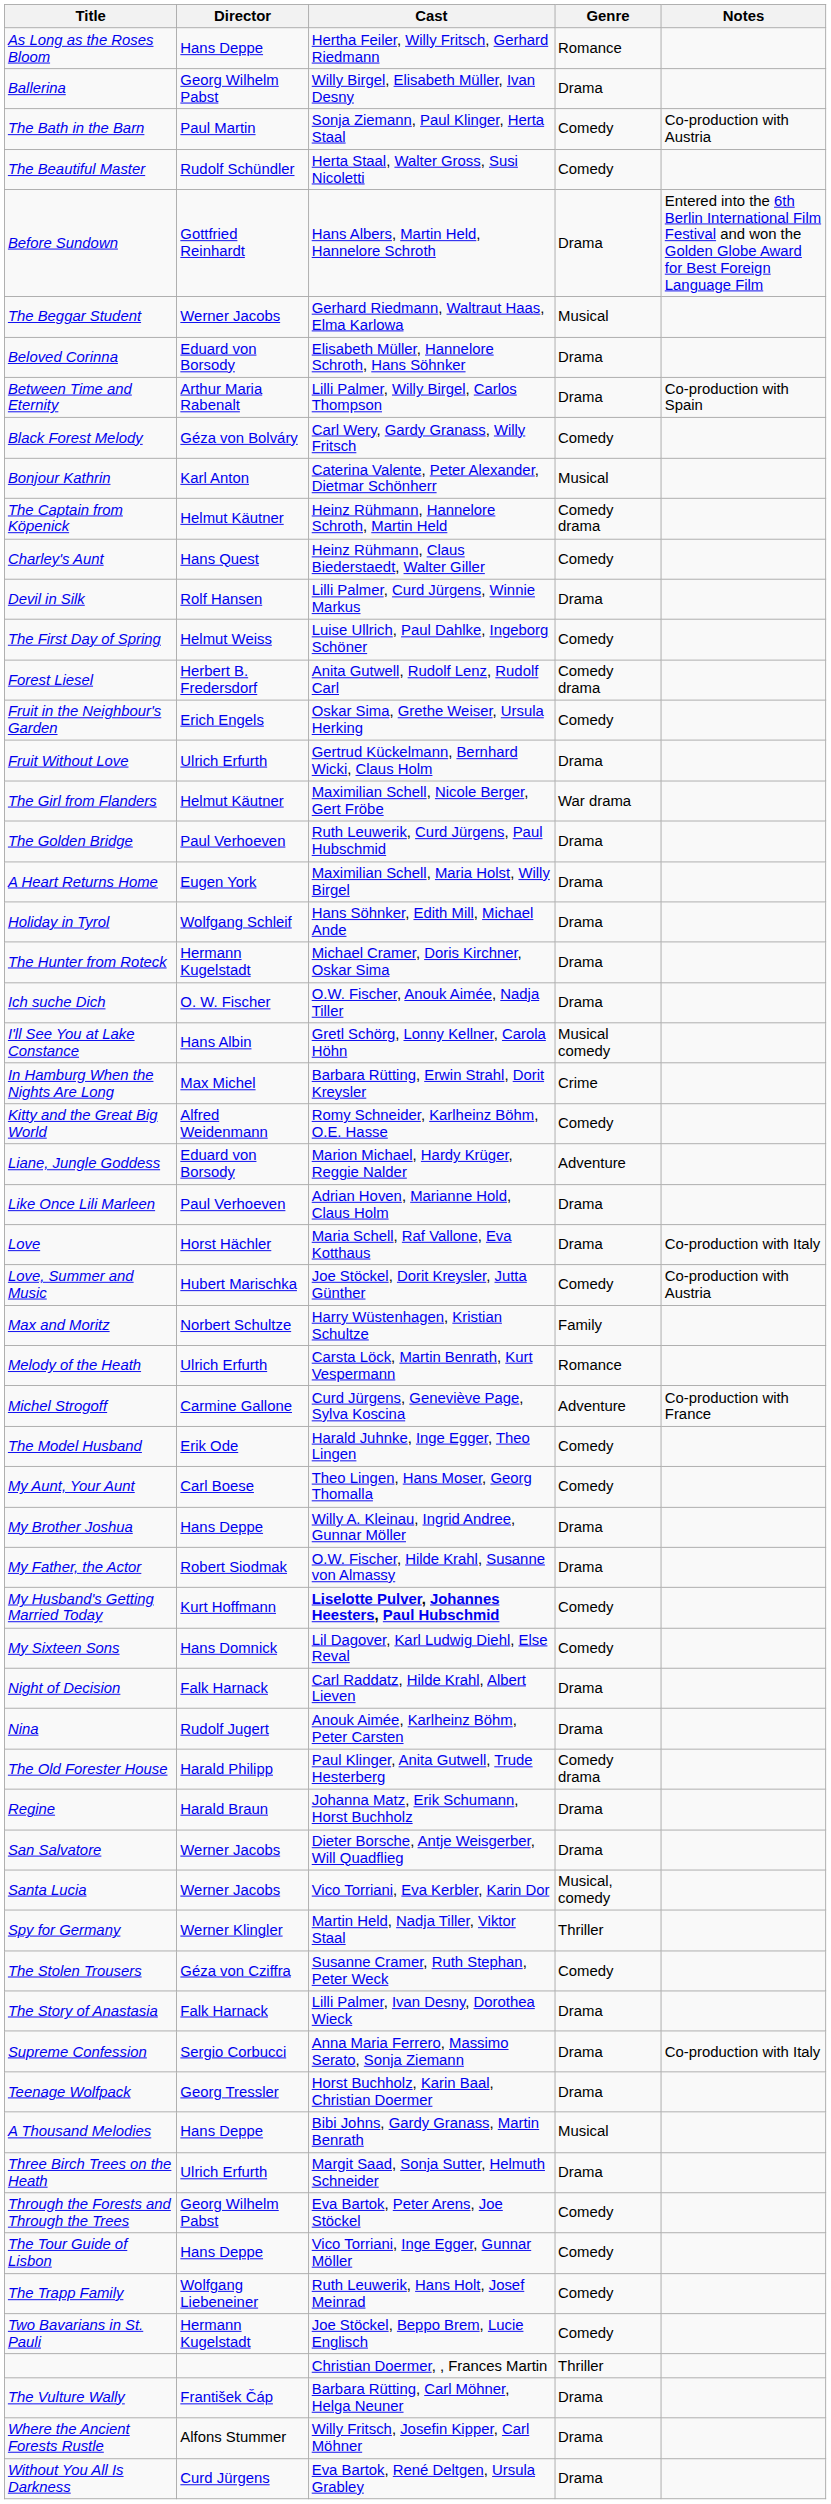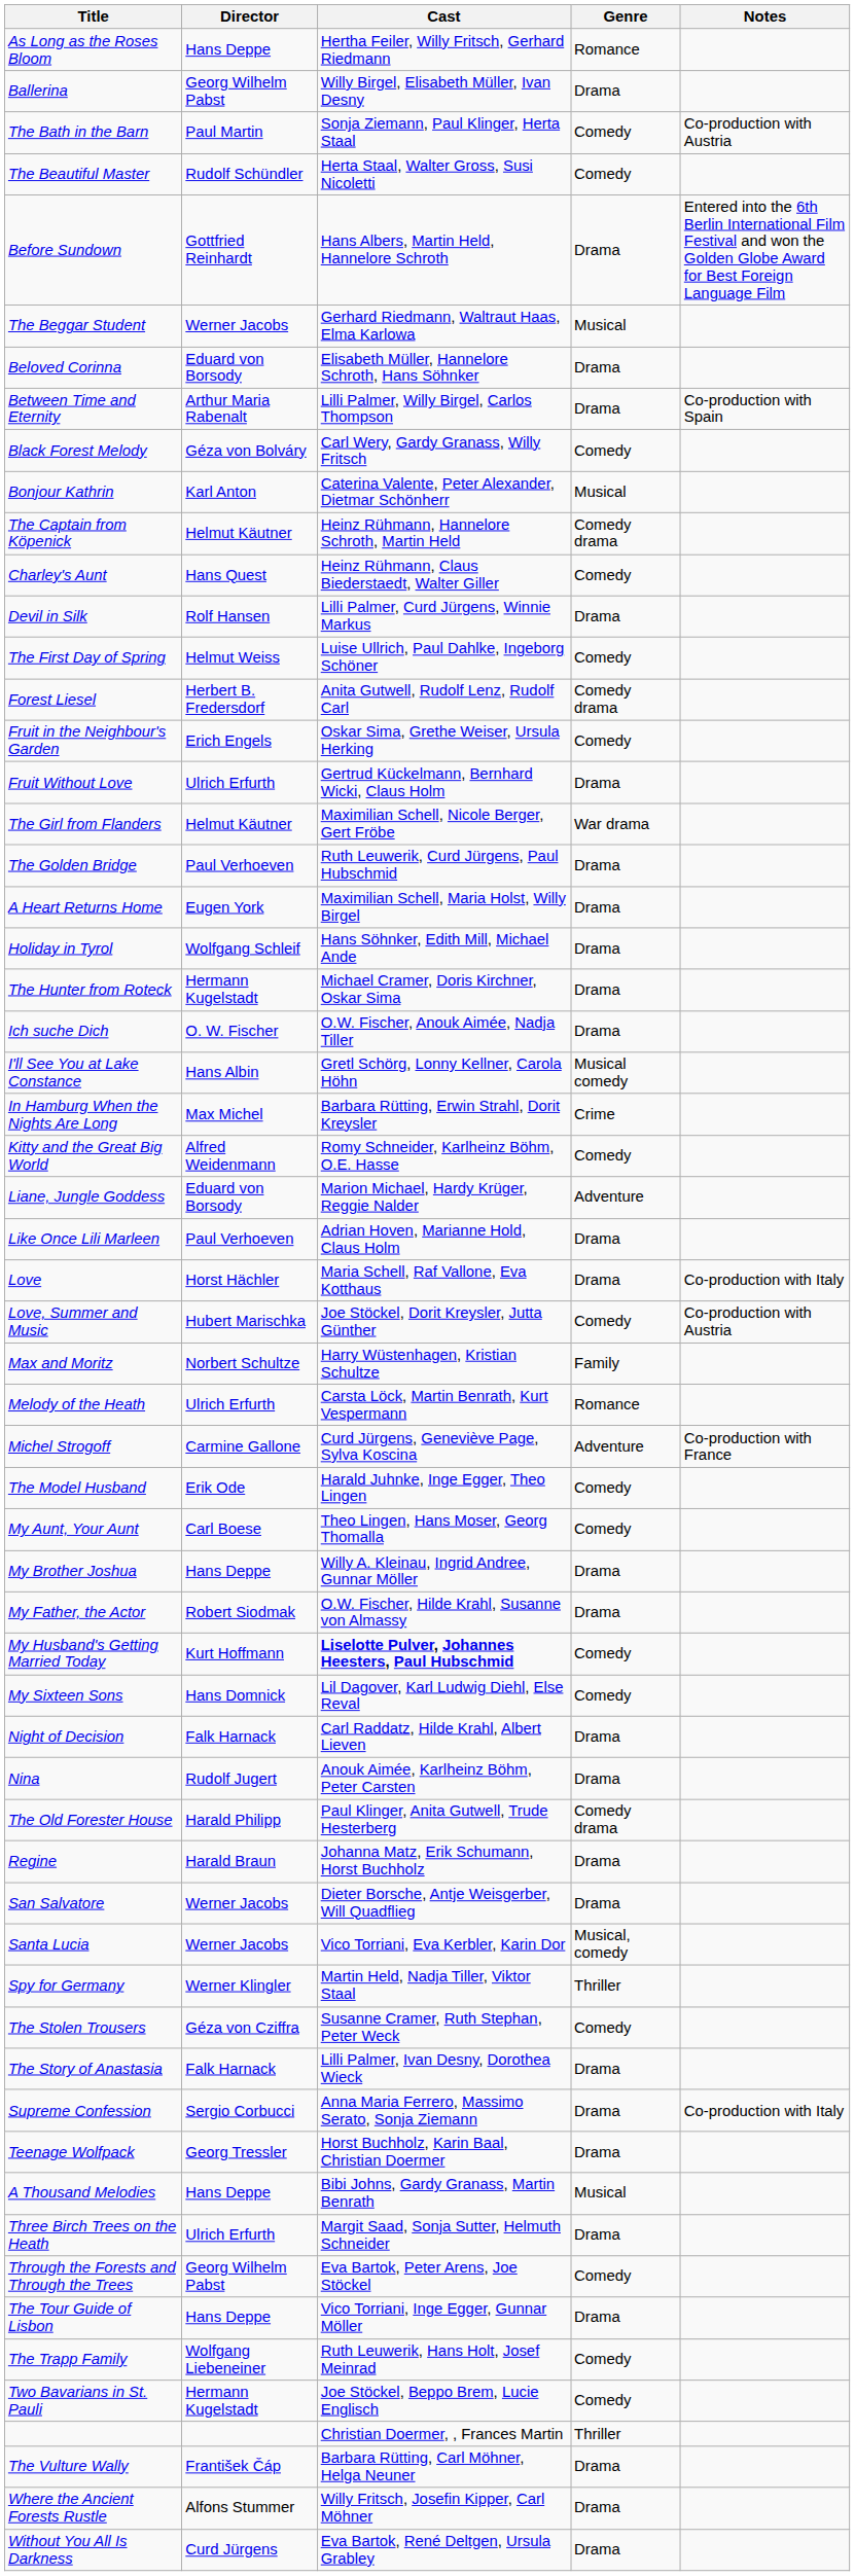 <table class="wikitable" style="width:100%;">
 <tr>
 <th style="width:21%;">Title</th>
 <th style="width:16%;">Director</th>
 <th style="width:30%;">Cast</th>
 <th style="width:13%;">Genre</th>
 <th style="width:20%;">Notes</th>
 </tr>
 <tr>
 <td><em><a href='#'>As Long as the Roses Bloom</a></em></td>
 <td><a href='#'>Hans Deppe</a></td>
 <td><a href='#'>Hertha Feiler</a>, <a href='#'>Willy Fritsch</a>, <a href='#'>Gerhard Riedmann</a></td>
 <td>Romance</td>
 <td></td>
 </tr>
 <tr>
 <td><em><a href='#'>Ballerina</a></em></td>
 <td><a href='#'>Georg Wilhelm Pabst</a></td>
 <td><a href='#'>Willy Birgel</a>, <a href='#'>Elisabeth Müller</a>, <a href='#'>Ivan Desny</a></td>
 <td>Drama</td>
 <td></td>
 </tr>
 <tr>
 <td><em><a href='#'>The Bath in the Barn</a></em></td>
 <td><a href='#'>Paul Martin</a></td>
 <td><a href='#'>Sonja Ziemann</a>, <a href='#'>Paul Klinger</a>, <a href='#'>Herta Staal</a></td>
 <td>Comedy</td>
 <td>Co-production with Austria</td>
 </tr>
 <tr>
 <td><em><a href='#'>The Beautiful Master</a></em></td>
 <td><a href='#'>Rudolf Schündler</a></td>
 <td><a href='#'>Herta Staal</a>, <a href='#'>Walter Gross</a>, <a href='#'>Susi Nicoletti</a></td>
 <td>Comedy</td>
 <td></td>
 </tr>
 <tr>
 <td><em><a href='#'>Before Sundown</a></em></td>
 <td><a href='#'>Gottfried Reinhardt</a></td>
 <td><a href='#'>Hans Albers</a>, <a href='#'>Martin Held</a>, <a href='#'>Hannelore Schroth</a></td>
 <td>Drama</td>
 <td>Entered into the <a href='#'>6th Berlin International Film Festival</a> and won the <a href='#'>Golden Globe Award for Best Foreign Language Film</a></td>
 </tr>
 <tr>
 <td><em><a href='#'>The Beggar Student</a></em></td>
 <td><a href='#'>Werner Jacobs</a></td>
 <td><a href='#'>Gerhard Riedmann</a>, <a href='#'>Waltraut Haas</a>, <a href='#'>Elma Karlowa</a></td>
 <td>Musical</td>
 <td></td>
 </tr>
 <tr>
 <td><em><a href='#'>Beloved Corinna</a></em></td>
 <td><a href='#'>Eduard von Borsody</a></td>
 <td><a href='#'>Elisabeth Müller</a>, <a href='#'>Hannelore Schroth</a>, <a href='#'>Hans Söhnker</a></td>
 <td>Drama</td>
 <td></td>
 </tr>
 <tr>
 <td><em><a href='#'>Between Time and Eternity</a></em></td>
 <td><a href='#'>Arthur Maria Rabenalt</a></td>
 <td><a href='#'>Lilli Palmer</a>, <a href='#'>Willy Birgel</a>, <a href='#'>Carlos Thompson</a></td>
 <td>Drama</td>
 <td>Co-production with Spain</td>
 </tr>
 <tr>
 <td><em><a href='#'>Black Forest Melody</a></em></td>
 <td><a href='#'>Géza von Bolváry</a></td>
 <td><a href='#'>Carl Wery</a>, <a href='#'>Gardy Granass</a>, <a href='#'>Willy Fritsch</a></td>
 <td>Comedy</td>
 <td></td>
 </tr>
 <tr>
 <td><em><a href='#'>Bonjour Kathrin</a></em></td>
 <td><a href='#'>Karl Anton</a></td>
 <td><a href='#'>Caterina Valente</a>, <a href='#'>Peter Alexander</a>, <a href='#'>Dietmar Schönherr</a></td>
 <td>Musical</td>
 <td></td>
 </tr>
 <tr>
 <td><em><a href='#'>The Captain from Köpenick</a></em></td>
 <td><a href='#'>Helmut Käutner</a></td>
 <td><a href='#'>Heinz Rühmann</a>, <a href='#'>Hannelore Schroth</a>, <a href='#'>Martin Held</a></td>
 <td>Comedy drama</td>
 <td></td>
 </tr>
 <tr>
 <td><em><a href='#'>Charley's Aunt</a></em></td>
 <td><a href='#'>Hans Quest</a></td>
 <td><a href='#'>Heinz Rühmann</a>, <a href='#'>Claus Biederstaedt</a>, <a href='#'>Walter Giller</a></td>
 <td>Comedy</td>
 <td></td>
 </tr>
 <tr>
 <td><em><a href='#'>Devil in Silk</a></em></td>
 <td><a href='#'>Rolf Hansen</a></td>
 <td><a href='#'>Lilli Palmer</a>, <a href='#'>Curd Jürgens</a>, <a href='#'>Winnie Markus</a></td>
 <td>Drama</td>
 <td></td>
 </tr>
 <tr>
 <td><em><a href='#'>The First Day of Spring</a></em></td>
 <td><a href='#'>Helmut Weiss</a></td>
 <td><a href='#'>Luise Ullrich</a>, <a href='#'>Paul Dahlke</a>, <a href='#'>Ingeborg Schöner</a></td>
 <td>Comedy</td>
 <td></td>
 </tr>
 <tr>
 <td><em><a href='#'>Forest Liesel</a></em></td>
 <td><a href='#'>Herbert B. Fredersdorf</a></td>
 <td><a href='#'>Anita Gutwell</a>, <a href='#'>Rudolf Lenz</a>, <a href='#'>Rudolf Carl</a></td>
 <td>Comedy drama</td>
 <td></td>
 </tr>
 <tr>
 <td><em><a href='#'>Fruit in the Neighbour's Garden</a></em></td>
 <td><a href='#'>Erich Engels</a></td>
 <td><a href='#'>Oskar Sima</a>, <a href='#'>Grethe Weiser</a>, <a href='#'>Ursula Herking</a></td>
 <td>Comedy</td>
 <td></td>
 </tr>
 <tr>
 <td><em><a href='#'>Fruit Without Love</a></em></td>
 <td><a href='#'>Ulrich Erfurth</a></td>
 <td><a href='#'>Gertrud Kückelmann</a>, <a href='#'>Bernhard Wicki</a>, <a href='#'>Claus Holm</a></td>
 <td>Drama</td>
 <td></td>
 </tr>
 <tr>
 <td><em><a href='#'>The Girl from Flanders</a></em></td>
 <td><a href='#'>Helmut Käutner</a></td>
 <td><a href='#'>Maximilian Schell</a>, <a href='#'>Nicole Berger</a>, <a href='#'>Gert Fröbe</a></td>
 <td>War drama</td>
 <td></td>
 </tr>
 <tr>
 <td><em><a href='#'>The Golden Bridge</a></em></td>
 <td><a href='#'>Paul Verhoeven</a></td>
 <td><a href='#'>Ruth Leuwerik</a>, <a href='#'>Curd Jürgens</a>, <a href='#'>Paul Hubschmid</a></td>
 <td>Drama</td>
 <td></td>
 </tr>
 <tr>
 <td><em><a href='#'>A Heart Returns Home</a></em></td>
 <td><a href='#'>Eugen York</a></td>
 <td><a href='#'>Maximilian Schell</a>, <a href='#'>Maria Holst</a>, <a href='#'>Willy Birgel</a></td>
 <td>Drama</td>
 <td></td>
 </tr>
 <tr>
 <td><em><a href='#'>Holiday in Tyrol</a></em></td>
 <td><a href='#'>Wolfgang Schleif</a></td>
 <td><a href='#'>Hans Söhnker</a>, <a href='#'>Edith Mill</a>, <a href='#'>Michael Ande</a></td>
 <td>Drama</td>
 <td></td>
 </tr>
 <tr>
 <td><em><a href='#'>The Hunter from Roteck</a></em></td>
 <td><a href='#'>Hermann Kugelstadt</a></td>
 <td><a href='#'>Michael Cramer</a>, <a href='#'>Doris Kirchner</a>, <a href='#'>Oskar Sima</a></td>
 <td>Drama</td>
 <td></td>
 </tr>
 <tr>
 <td><em><a href='#'>Ich suche Dich</a></em></td>
 <td><a href='#'>O. W. Fischer</a></td>
 <td><a href='#'>O.W. Fischer</a>, <a href='#'>Anouk Aimée</a>, <a href='#'>Nadja Tiller</a></td>
 <td>Drama</td>
 <td></td>
 </tr>
 <tr>
 <td><em><a href='#'>I'll See You at Lake Constance</a></em></td>
 <td><a href='#'>Hans Albin</a></td>
 <td><a href='#'>Gretl Schörg</a>, <a href='#'>Lonny Kellner</a>, <a href='#'>Carola Höhn</a></td>
 <td>Musical comedy</td>
 <td></td>
 </tr>
 <tr>
 <td><em><a href='#'>In Hamburg When the Nights Are Long</a></em></td>
 <td><a href='#'>Max Michel</a></td>
 <td><a href='#'>Barbara Rütting</a>, <a href='#'>Erwin Strahl</a>, <a href='#'>Dorit Kreysler</a></td>
 <td>Crime</td>
 <td></td>
 </tr>
 <tr>
 <td><em><a href='#'>Kitty and the Great Big World</a></em></td>
 <td><a href='#'>Alfred Weidenmann</a></td>
 <td><a href='#'>Romy Schneider</a>, <a href='#'>Karlheinz Böhm</a>, <a href='#'>O.E. Hasse</a></td>
 <td>Comedy</td>
 <td></td>
 </tr>
 <tr>
 <td><em><a href='#'>Liane, Jungle Goddess</a></em></td>
 <td><a href='#'>Eduard von Borsody</a></td>
 <td><a href='#'>Marion Michael</a>, <a href='#'>Hardy Krüger</a>, <a href='#'>Reggie Nalder</a></td>
 <td>Adventure</td>
 <td></td>
 </tr>
 <tr>
 <td><em><a href='#'>Like Once Lili Marleen</a></em></td>
 <td><a href='#'>Paul Verhoeven</a></td>
 <td><a href='#'>Adrian Hoven</a>, <a href='#'>Marianne Hold</a>, <a href='#'>Claus Holm</a></td>
 <td>Drama</td>
 <td></td>
 </tr>
 <tr>
 <td><em><a href='#'>Love</a></em></td>
 <td><a href='#'>Horst Hächler</a></td>
 <td><a href='#'>Maria Schell</a>, <a href='#'>Raf Vallone</a>, <a href='#'>Eva Kotthaus</a></td>
 <td>Drama</td>
 <td>Co-production with Italy</td>
 </tr>
 <tr>
 <td><em><a href='#'>Love, Summer and Music</a></em></td>
 <td><a href='#'>Hubert Marischka</a></td>
 <td><a href='#'>Joe Stöckel</a>, <a href='#'>Dorit Kreysler</a>, <a href='#'>Jutta Günther</a></td>
 <td>Comedy</td>
 <td>Co-production with Austria</td>
 </tr>
 <tr>
 <td><em><a href='#'>Max and Moritz</a></em></td>
 <td><a href='#'>Norbert Schultze</a></td>
 <td><a href='#'>Harry Wüstenhagen</a>, <a href='#'>Kristian Schultze</a></td>
 <td>Family</td>
 <td></td>
 </tr>
 <tr>
 <td><em><a href='#'>Melody of the Heath</a></em></td>
 <td><a href='#'>Ulrich Erfurth</a></td>
 <td><a href='#'>Carsta Löck</a>, <a href='#'>Martin Benrath</a>, <a href='#'>Kurt Vespermann</a></td>
 <td>Romance</td>
 <td></td>
 </tr>
 <tr>
 <td><em><a href='#'>Michel Strogoff</a></em></td>
 <td><a href='#'>Carmine Gallone</a></td>
 <td><a href='#'>Curd Jürgens</a>, <a href='#'>Geneviève Page</a>, <a href='#'>Sylva Koscina</a></td>
 <td>Adventure</td>
 <td>Co-production with France</td>
 </tr>
 <tr>
 <td><em><a href='#'>The Model Husband</a></em></td>
 <td><a href='#'>Erik Ode</a></td>
 <td><a href='#'>Harald Juhnke</a>, <a href='#'>Inge Egger</a>, <a href='#'>Theo Lingen</a></td>
 <td>Comedy</td>
 <td></td>
 </tr>
 <tr>
 <td><em><a href='#'>My Aunt, Your Aunt</a></em></td>
 <td><a href='#'>Carl Boese</a></td>
 <td><a href='#'>Theo Lingen</a>, <a href='#'>Hans Moser</a>, <a href='#'>Georg Thomalla</a></td>
 <td>Comedy</td>
 <td></td>
 </tr>
 <tr>
 <td><em><a href='#'>My Brother Joshua</a></em></td>
 <td><a href='#'>Hans Deppe</a></td>
 <td><a href='#'>Willy A. Kleinau</a>, <a href='#'>Ingrid Andree</a>, <a href='#'>Gunnar Möller</a></td>
 <td>Drama</td>
 <td></td>
 </tr>
 <tr>
 <td><em><a href='#'>My Father, the Actor</a></em></td>
 <td><a href='#'>Robert Siodmak</a></td>
 <td><a href='#'>O.W. Fischer</a>, <a href='#'>Hilde Krahl</a>, <a href='#'>Susanne von Almassy</a></td>
 <td>Drama</td>
 <td></td>
 </tr>
 <tr>
 <td><em><a href='#'>My Husband's Getting Married Today</a></em></td>
 <td><a href='#'>Kurt Hoffmann</a></td>
 <td><strong><a href='#'>Liselotte Pulver</a>, <a href='#'>Johannes Heesters</a>, <a href='#'>Paul Hubschmid</a></strong></td>
 <td>Comedy</td>
 <td></td>
 </tr>
 <tr>
 <td><em><a href='#'>My Sixteen Sons</a></em></td>
 <td><a href='#'>Hans Domnick</a></td>
 <td><a href='#'>Lil Dagover</a>, <a href='#'>Karl Ludwig Diehl</a>, <a href='#'>Else Reval</a></td>
 <td>Comedy</td>
 <td></td>
 </tr>
 <tr>
 <td><em><a href='#'>Night of Decision</a></em></td>
 <td><a href='#'>Falk Harnack</a></td>
 <td><a href='#'>Carl Raddatz</a>, <a href='#'>Hilde Krahl</a>, <a href='#'>Albert Lieven</a></td>
 <td>Drama</td>
 <td></td>
 </tr>
 <tr>
 <td><em><a href='#'>Nina</a></em></td>
 <td><a href='#'>Rudolf Jugert</a></td>
 <td><a href='#'>Anouk Aimée</a>, <a href='#'>Karlheinz Böhm</a>, <a href='#'>Peter Carsten</a></td>
 <td>Drama</td>
 <td></td>
 </tr>
 <tr>
 <td><em><a href='#'>The Old Forester House</a></em></td>
 <td><a href='#'>Harald Philipp</a></td>
 <td><a href='#'>Paul Klinger</a>, <a href='#'>Anita Gutwell</a>, <a href='#'>Trude Hesterberg</a></td>
 <td>Comedy drama</td>
 <td></td>
 </tr>
 <tr>
 <td><em><a href='#'>Regine</a></em></td>
 <td><a href='#'>Harald Braun</a></td>
 <td><a href='#'>Johanna Matz</a>, <a href='#'>Erik Schumann</a>, <a href='#'>Horst Buchholz</a></td>
 <td>Drama</td>
 <td></td>
 </tr>
 <tr>
 <td><em><a href='#'>San Salvatore</a></em></td>
 <td><a href='#'>Werner Jacobs</a></td>
 <td><a href='#'>Dieter Borsche</a>, <a href='#'>Antje Weisgerber</a>, <a href='#'>Will Quadflieg</a></td>
 <td>Drama</td>
 <td></td>
 </tr>
 <tr>
 <td><em><a href='#'>Santa Lucia</a></em></td>
 <td><a href='#'>Werner Jacobs</a></td>
 <td><a href='#'>Vico Torriani</a>, <a href='#'>Eva Kerbler</a>, <a href='#'>Karin Dor</a></td>
 <td>Musical, comedy</td>
 <td></td>
 </tr>
 <tr>
 <td><em><a href='#'>Spy for Germany</a></em></td>
 <td><a href='#'>Werner Klingler</a></td>
 <td><a href='#'>Martin Held</a>, <a href='#'>Nadja Tiller</a>, <a href='#'>Viktor Staal</a></td>
 <td>Thriller</td>
 <td></td>
 </tr>
 <tr>
 <td><em><a href='#'>The Stolen Trousers</a></em></td>
 <td><a href='#'>Géza von Cziffra</a></td>
 <td><a href='#'>Susanne Cramer</a>, <a href='#'>Ruth Stephan</a>, <a href='#'>Peter Weck</a></td>
 <td>Comedy</td>
 <td></td>
 </tr>
 <tr>
 <td><em><a href='#'>The Story of Anastasia</a></em></td>
 <td><a href='#'>Falk Harnack</a></td>
 <td><a href='#'>Lilli Palmer</a>, <a href='#'>Ivan Desny</a>, <a href='#'>Dorothea Wieck</a></td>
 <td>Drama</td>
 <td></td>
 </tr>
 <tr>
 <td><em><a href='#'>Supreme Confession</a></em></td>
 <td><a href='#'>Sergio Corbucci</a></td>
 <td><a href='#'>Anna Maria Ferrero</a>, <a href='#'>Massimo Serato</a>, <a href='#'>Sonja Ziemann</a></td>
 <td>Drama</td>
 <td>Co-production with Italy</td>
 </tr>
 <tr>
 <td><em><a href='#'>Teenage Wolfpack</a></em></td>
 <td><a href='#'>Georg Tressler</a></td>
 <td><a href='#'>Horst Buchholz</a>, <a href='#'>Karin Baal</a>, <a href='#'>Christian Doermer</a></td>
 <td>Drama</td>
 <td></td>
 </tr>
 <tr>
 <td><em><a href='#'>A Thousand Melodies</a></em></td>
 <td><a href='#'>Hans Deppe</a></td>
 <td><a href='#'>Bibi Johns</a>, <a href='#'>Gardy Granass</a>, <a href='#'>Martin Benrath</a></td>
 <td>Musical</td>
 <td></td>
 </tr>
 <tr>
 <td><em><a href='#'>Three Birch Trees on the Heath</a></em></td>
 <td><a href='#'>Ulrich Erfurth</a></td>
 <td><a href='#'>Margit Saad</a>, <a href='#'>Sonja Sutter</a>, <a href='#'>Helmuth Schneider</a></td>
 <td>Drama</td>
 <td></td>
 </tr>
 <tr>
 <td><em><a href='#'>Through the Forests and Through the Trees</a></em></td>
 <td><a href='#'>Georg Wilhelm Pabst</a></td>
 <td><a href='#'>Eva Bartok</a>, <a href='#'>Peter Arens</a>, <a href='#'>Joe Stöckel</a></td>
 <td>Comedy</td>
 <td></td>
 </tr>
 <tr>
 <td><em><a href='#'>The Tour Guide of Lisbon</a></em></td>
 <td><a href='#'>Hans Deppe</a></td>
 <td><a href='#'>Vico Torriani</a>, <a href='#'>Inge Egger</a>, <a href='#'>Gunnar Möller</a></td>
-<td>Comedy</td>
+<td>Drama</td>
 <td></td>
 </tr>
 <tr>
 <td><em><a href='#'>The Trapp Family</a></em></td>
 <td><a href='#'>Wolfgang Liebeneiner</a></td>
 <td><a href='#'>Ruth Leuwerik</a>, <a href='#'>Hans Holt</a>, <a href='#'>Josef Meinrad</a></td>
 <td>Comedy</td>
 <td></td>
 </tr>
 <tr>
 <td><em><a href='#'>Two Bavarians in St. Pauli</a></em></td>
 <td><a href='#'>Hermann Kugelstadt</a></td>
 <td><a href='#'>Joe Stöckel</a>, <a href='#'>Beppo Brem</a>, <a href='#'>Lucie Englisch</a></td>
 <td>Comedy</td>
 <td></td>
 </tr>
 <tr>
 <td><em></em></td>
 <td></td>
 <td><a href='#'>Christian Doermer</a>, , Frances Martin</td>
 <td>Thriller</td>
 <td></td>
 </tr>
 <tr>
 <td><em><a href='#'>The Vulture Wally</a></em></td>
 <td><a href='#'>František Čáp</a></td>
 <td><a href='#'>Barbara Rütting</a>, <a href='#'>Carl Möhner</a>, <a href='#'>Helga Neuner</a></td>
 <td>Drama</td>
 <td></td>
 </tr>
 <tr>
 <td><em><a href='#'>Where the Ancient Forests Rustle</a></em></td>
 <td>Alfons Stummer</td>
 <td><a href='#'>Willy Fritsch</a>, <a href='#'>Josefin Kipper</a>, <a href='#'>Carl Möhner</a></td>
 <td>Drama</td>
 <td></td>
 </tr>
 <tr>
 <td><em><a href='#'>Without You All Is Darkness</a></em></td>
 <td><a href='#'>Curd Jürgens</a></td>
 <td><a href='#'>Eva Bartok</a>, <a href='#'>René Deltgen</a>, <a href='#'>Ursula Grabley</a></td>
 <td>Drama</td>
 <td></td>
 </tr>
 </table>
